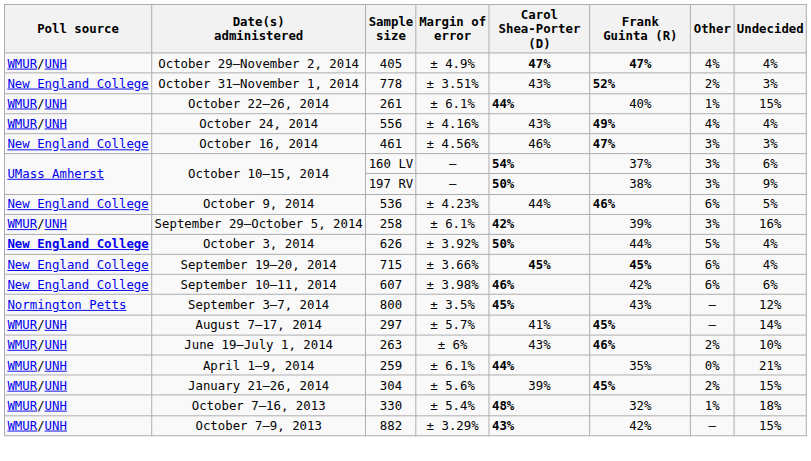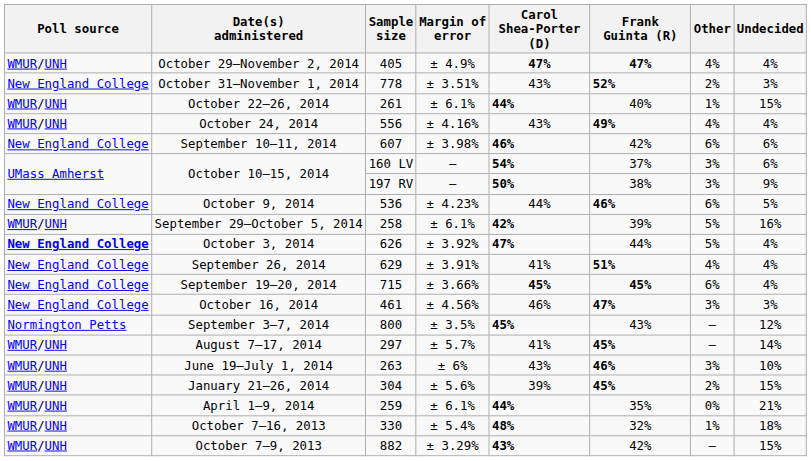 <table class="wikitable">
 <tr>
 <th>Poll source</th>
 <th>Date(s)<br>administered</th>
 <th>Sample<br>size</th>
 <th>Margin of<br>error</th>
 <th style="width:100px;">Carol<br>Shea-Porter (D)</th>
 <th style="width:100px;">Frank<br>Guinta (R)</th>
 <th>Other</th>
 <th>Undecided</th>
 </tr>
 <tr>
 <td><a href='#'>WMUR</a>/<a href='#'>UNH</a></td>
 <td align=center>October 29–November 2, 2014</td>
 <td align=center>405</td>
 <td align=center>± 4.9%</td>
 <td align=center><strong>47%</strong></td>
 <td align=center><strong>47%</strong></td>
 <td align=center>4%</td>
 <td align=center>4%</td>
 </tr>
 <tr>
 <td><a href='#'>New England College</a></td>
 <td align=center>October 31–November 1, 2014</td>
 <td align=center>778</td>
 <td align=center>± 3.51%</td>
 <td align=center>43%</td>
 <td><strong>52%</strong></td>
 <td align=center>2%</td>
 <td align=center>3%</td>
 </tr>
 <tr>
 <td><a href='#'>WMUR</a>/<a href='#'>UNH</a></td>
 <td align=center>October 22–26, 2014</td>
 <td align=center>261</td>
 <td align=center>± 6.1%</td>
 <td><strong>44%</strong></td>
 <td align=center>40%</td>
 <td align=center>1%</td>
 <td align=center>15%</td>
 </tr>
 <tr>
 <td><a href='#'>WMUR</a>/<a href='#'>UNH</a></td>
 <td align=center>October 24, 2014</td>
 <td align=center>556</td>
 <td align=center>± 4.16%</td>
 <td align=center>43%</td>
 <td><strong>49%</strong></td>
 <td align=center>4%</td>
 <td align=center>4%</td>
 </tr>
 <tr>
 <td><a href='#'>New England College</a></td>
-<td align=center>October 16, 2014</td>
-<td align=center>461</td>
-<td align=center>± 4.56%</td>
-<td align=center>46%</td>
-<td><strong>47%</strong></td>
-<td align=center>3%</td>
-<td align=center>3%</td>
+<td align=center>September 10–11, 2014</td>
+<td align=center>607</td>
+<td align=center>± 3.98%</td>
+<td><strong>46%</strong></td>
+<td align=center>42%</td>
+<td align=center>6%</td>
+<td align=center>6%</td>
 </tr>
 <tr>
 <td rowspan=2><a href='#'>UMass Amherst</a></td>
 <td align=center rowspan=2>October 10–15, 2014</td>
 <td align=center>160 LV</td>
 <td align=center>–</td>
 <td><strong>54%</strong></td>
 <td align=center>37%</td>
 <td align=center>3%</td>
 <td align=center>6%</td>
 </tr>
 <tr>
 <td align=center>197 RV</td>
 <td align=center>–</td>
 <td><strong>50%</strong></td>
 <td align=center>38%</td>
 <td align=center>3%</td>
 <td align=center>9%</td>
 </tr>
 <tr>
 <td><a href='#'>New England College</a></td>
 <td align=center>October 9, 2014</td>
 <td align=center>536</td>
 <td align=center>± 4.23%</td>
 <td align=center>44%</td>
 <td><strong>46%</strong></td>
 <td align=center>6%</td>
 <td align=center>5%</td>
 </tr>
 <tr>
 <td><a href='#'>WMUR</a>/<a href='#'>UNH</a></td>
 <td align=center>September 29–October 5, 2014</td>
 <td align=center>258</td>
 <td align=center>± 6.1%</td>
 <td><strong>42%</strong></td>
 <td align=center>39%</td>
-<td align=center>3%</td>
+<td align=center>5%</td>
 <td align=center>16%</td>
 </tr>
 <tr>
 <td><strong><a href='#'>New England College</a></strong></td>
 <td align=center>October 3, 2014</td>
 <td align=center>626</td>
 <td align=center>± 3.92%</td>
-<td><strong>50%</strong></td>
+<td><strong>47%</strong></td>
 <td align=center>44%</td>
 <td align=center>5%</td>
+<td align=center>4%</td>
+</tr>
+<tr>
+<td><a href='#'>New England College</a></td>
+<td align=center>September 26, 2014</td>
+<td align=center>629</td>
+<td align=center>± 3.91%</td>
+<td align=center>41%</td>
+<td><strong>51%</strong></td>
+<td align=center>4%</td>
 <td align=center>4%</td>
 </tr>
 <tr>
 <td><a href='#'>New England College</a></td>
 <td align=center>September 19–20, 2014</td>
 <td align=center>715</td>
 <td align=center>± 3.66%</td>
 <td align=center><strong>45%</strong></td>
 <td align=center><strong>45%</strong></td>
 <td align=center>6%</td>
 <td align=center>4%</td>
 </tr>
 <tr>
 <td><a href='#'>New England College</a></td>
-<td align=center>September 10–11, 2014</td>
-<td align=center>607</td>
-<td align=center>± 3.98%</td>
-<td><strong>46%</strong></td>
-<td align=center>42%</td>
-<td align=center>6%</td>
-<td align=center>6%</td>
+<td align=center>October 16, 2014</td>
+<td align=center>461</td>
+<td align=center>± 4.56%</td>
+<td align=center>46%</td>
+<td><strong>47%</strong></td>
+<td align=center>3%</td>
+<td align=center>3%</td>
 </tr>
 <tr>
 <td><a href='#'>Normington Petts</a></td>
 <td align=center>September 3–7, 2014</td>
 <td align=center>800</td>
 <td align=center>± 3.5%</td>
 <td><strong>45%</strong></td>
 <td align=center>43%</td>
 <td align=center>—</td>
 <td align=center>12%</td>
 </tr>
 <tr>
 <td><a href='#'>WMUR</a>/<a href='#'>UNH</a></td>
 <td align=center>August 7–17, 2014</td>
 <td align=center>297</td>
 <td align=center>± 5.7%</td>
 <td align=center>41%</td>
 <td><strong>45%</strong></td>
 <td align=center>—</td>
 <td align=center>14%</td>
 </tr>
 <tr>
 <td><a href='#'>WMUR</a>/<a href='#'>UNH</a></td>
 <td align=center>June 19–July 1, 2014</td>
 <td align=center>263</td>
 <td align=center>± 6%</td>
 <td align=center>43%</td>
 <td><strong>46%</strong></td>
+<td align=center>3%</td>
+<td align=center>10%</td>
+</tr>
+<tr>
+<td><a href='#'>WMUR</a>/<a href='#'>UNH</a></td>
+<td align=center>January 21–26, 2014</td>
+<td align=center>304</td>
+<td align=center>± 5.6%</td>
+<td align=center>39%</td>
+<td><strong>45%</strong></td>
 <td align=center>2%</td>
-<td align=center>10%</td>
+<td align=center>15%</td>
 </tr>
 <tr>
 <td><a href='#'>WMUR</a>/<a href='#'>UNH</a></td>
 <td align=center>April 1–9, 2014</td>
 <td align=center>259</td>
 <td align=center>± 6.1%</td>
 <td><strong>44%</strong></td>
 <td align=center>35%</td>
 <td align=center>0%</td>
 <td align=center>21%</td>
-</tr>
-<tr>
-<td><a href='#'>WMUR</a>/<a href='#'>UNH</a></td>
-<td align=center>January 21–26, 2014</td>
-<td align=center>304</td>
-<td align=center>± 5.6%</td>
-<td align=center>39%</td>
-<td><strong>45%</strong></td>
-<td align=center>2%</td>
-<td align=center>15%</td>
 </tr>
 <tr>
 <td><a href='#'>WMUR</a>/<a href='#'>UNH</a></td>
 <td align=center>October 7–16, 2013</td>
 <td align=center>330</td>
 <td align=center>± 5.4%</td>
 <td><strong>48%</strong></td>
 <td align=center>32%</td>
 <td align=center>1%</td>
 <td align=center>18%</td>
 </tr>
 <tr>
 <td><a href='#'>WMUR</a>/<a href='#'>UNH</a></td>
 <td align=center>October 7–9, 2013</td>
 <td align=center>882</td>
 <td align=center>± 3.29%</td>
 <td><strong>43%</strong></td>
 <td align=center>42%</td>
 <td align=center>—</td>
 <td align=center>15%</td>
 </tr>
 </table>
